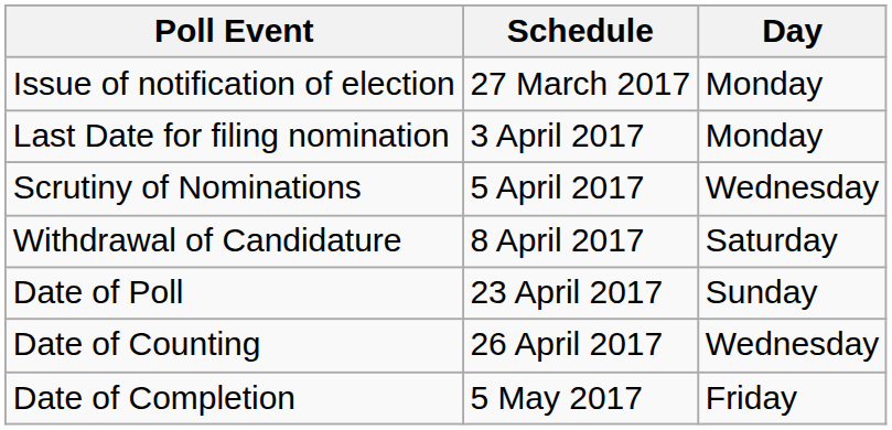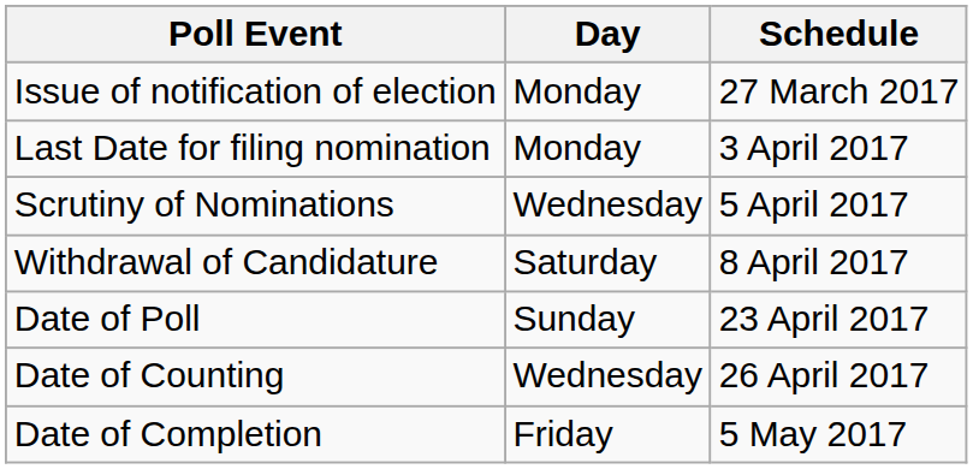 <table class="wikitable">
 <tr>
 <th>Poll Event</th>
+<th>Day</th>
 <th>Schedule</th>
-<th>Day</th>
 </tr>
 <tr>
 <td>Issue of notification of election</td>
+<td>Monday</td>
 <td>27 March 2017</td>
-<td>Monday</td>
 </tr>
 <tr>
 <td>Last Date for filing nomination</td>
+<td>Monday</td>
 <td>3 April 2017</td>
-<td>Monday</td>
 </tr>
 <tr>
 <td>Scrutiny of Nominations</td>
+<td>Wednesday</td>
 <td>5 April 2017</td>
-<td>Wednesday</td>
 </tr>
 <tr>
 <td>Withdrawal of Candidature</td>
+<td>Saturday</td>
 <td>8 April 2017</td>
-<td>Saturday</td>
 </tr>
 <tr>
 <td>Date of Poll</td>
+<td>Sunday</td>
 <td>23 April 2017</td>
-<td>Sunday</td>
 </tr>
 <tr>
 <td>Date of Counting</td>
+<td>Wednesday</td>
 <td>26 April 2017</td>
-<td>Wednesday</td>
 </tr>
 <tr>
 <td>Date of Completion</td>
+<td>Friday</td>
 <td>5 May 2017</td>
-<td>Friday</td>
 </tr>
 </table>
